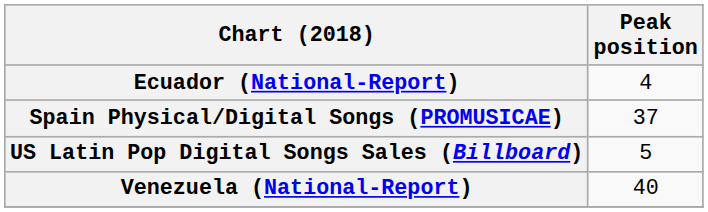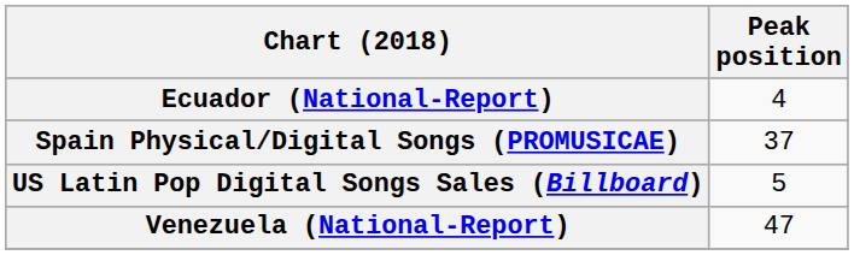 <table class="wikitable sortable plainrowheaders" style="text-align:center">
 <tr>
 <th scope="col">Chart (2018)</th>
 <th scope="col">Peak<br> position</th>
 </tr>
 <tr>
 <th scope="row">Ecuador (<a href='#'>National-Report</a>)</th>
 <td align="center">4</td>
 </tr>
 <tr>
 <th scope="row">Spain Physical/Digital Songs (<a href='#'>PROMUSICAE</a>)</th>
 <td align="center">37</td>
 </tr>
 <tr>
 <th scope="row">US Latin Pop Digital Songs Sales (<em><a href='#'>Billboard</a></em>)</th>
 <td align="center">5</td>
 </tr>
 <tr>
 <th scope="row">Venezuela (<a href='#'>National-Report</a>)</th>
-<td align="center">40</td>
+<td align="center">47</td>
 </tr>
 <tr>
 </tr>
 </table>
